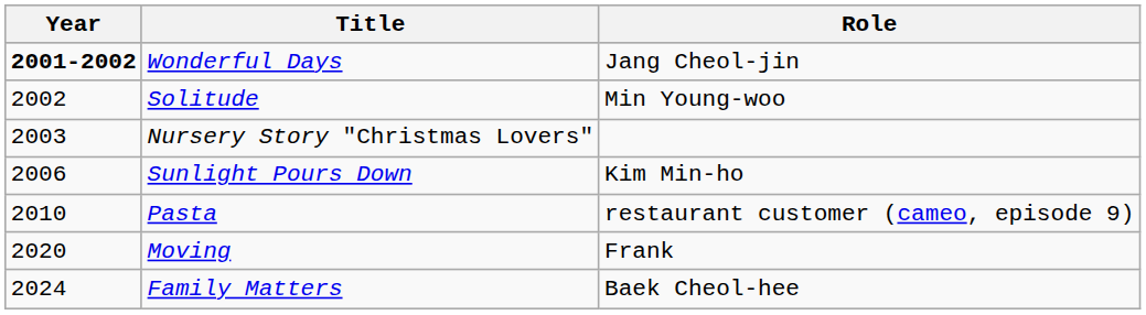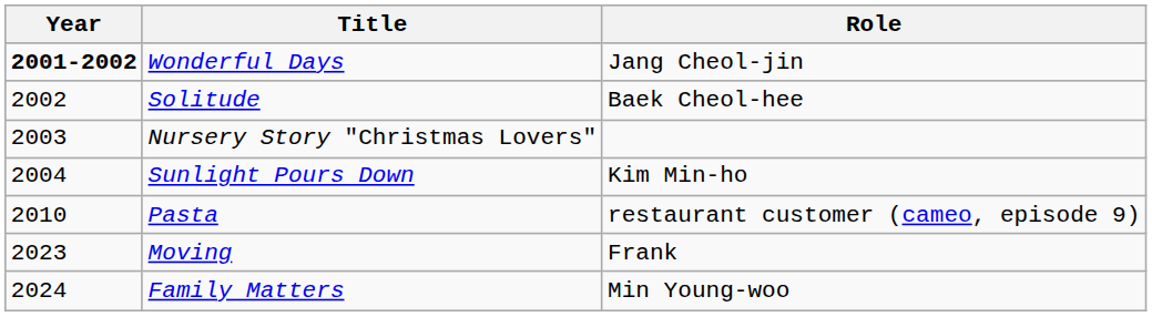 <table class="wikitable sortable">
 <tr>
 <th>Year</th>
 <th>Title</th>
 <th>Role</th>
 </tr>
 <tr>
 <td><strong>2001-2002</strong></td>
 <td><em><a href='#'>Wonderful Days</a></em></td>
 <td>Jang Cheol-jin</td>
 </tr>
 <tr>
 <td>2002</td>
 <td><em><a href='#'>Solitude</a></em></td>
-<td>Min Young-woo</td>
+<td>Baek Cheol-hee</td>
 </tr>
 <tr>
 <td>2003</td>
 <td><em>Nursery Story</em> "Christmas Lovers"</td>
 <td></td>
 </tr>
 <tr>
-<td>2006</td>
+<td>2004</td>
 <td><em><a href='#'>Sunlight Pours Down</a></em></td>
 <td>Kim Min-ho</td>
 </tr>
 <tr>
 <td>2010</td>
 <td><em><a href='#'>Pasta</a></em></td>
 <td>restaurant customer (<a href='#'>cameo</a>, episode 9)</td>
 </tr>
 <tr>
-<td>2020</td>
+<td>2023</td>
 <td><em><a href='#'>Moving</a></em></td>
 <td>Frank</td>
 </tr>
 <tr>
 <td>2024</td>
 <td><em><a href='#'>Family Matters</a></em></td>
-<td>Baek Cheol-hee</td>
+<td>Min Young-woo</td>
 </tr>
 </table>
